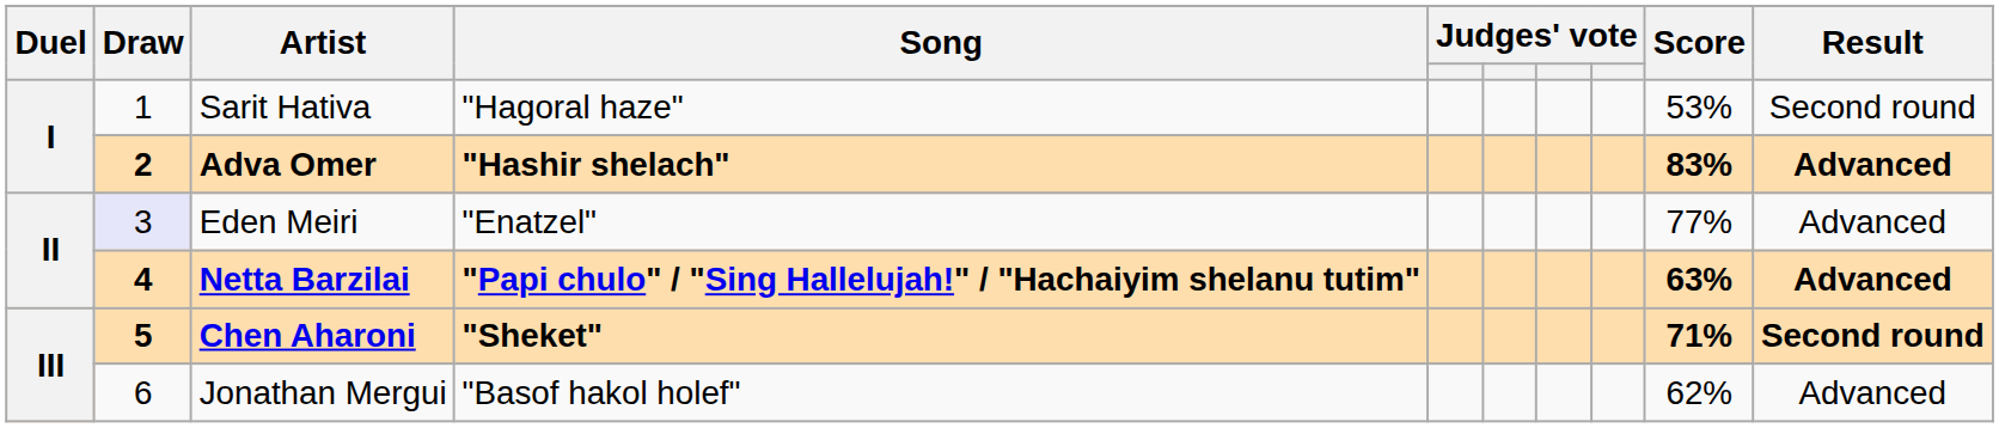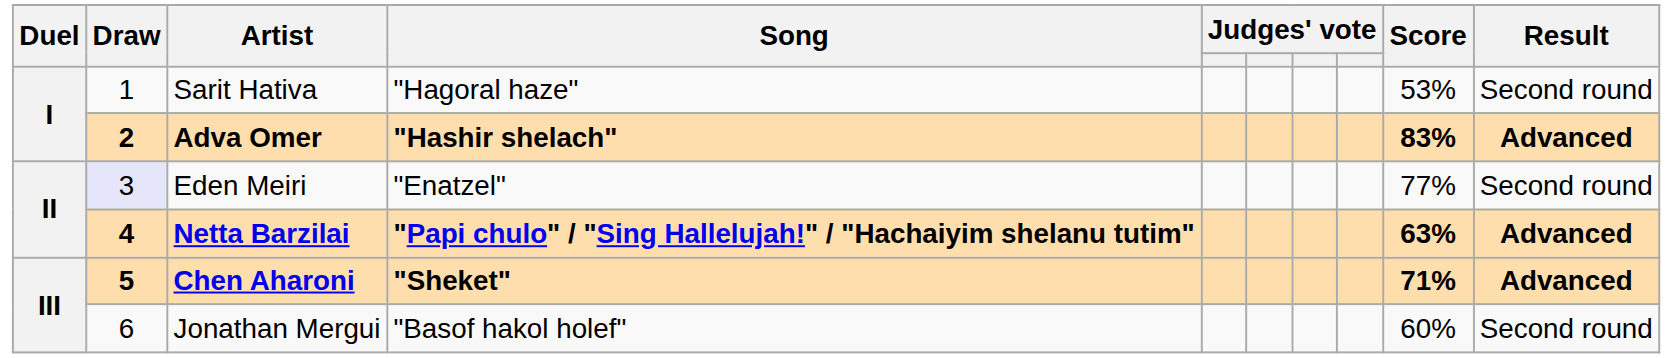 <table class="sortable wikitable" style="margin: 1em auto 1em auto; text-align:center; font-size:90%; line-height:18px;">
 <tr>
 </tr>
 <tr>
 <th rowspan="2" class="unsortable">Duel</th>
 <th rowspan="2">Draw</th>
 <th rowspan="2">Artist</th>
 <th rowspan="2">Song</th>
 <th colspan="4" class="unsortable">Judges' vote</th>
 <th rowspan="2">Score</th>
 <th rowspan="2">Result</th>
 </tr>
 <tr>
 <th class="unsortable"></th>
 <th class="unsortable"></th>
 <th class="unsortable"></th>
 <th class="unsortable"></th>
 </tr>
 <tr>
 <th rowspan="2">I</th>
 <td>1</td>
 <td align="left">Sarit Hativa</td>
 <td align="left">"Hagoral haze"</td>
 <td></td>
 <td></td>
 <td></td>
 <td></td>
 <td>53%</td>
 <td>Second round</td>
 </tr>
 <tr style="font-weight:bold; background:#FFDEAD;">
 <td>2</td>
 <td align="left">Adva Omer</td>
 <td align="left">"Hashir shelach"</td>
 <td></td>
 <td></td>
 <td></td>
 <td></td>
 <td>83%</td>
 <td>Advanced</td>
 </tr>
 <tr>
 <th rowspan="2">II</th>
 <td style="background: lavender;">3</td>
 <td align="left">Eden Meiri</td>
 <td align="left">"Enatzel"</td>
 <td></td>
 <td></td>
 <td></td>
 <td></td>
 <td>77%</td>
-<td>Advanced</td>
+<td>Second round</td>
 </tr>
 <tr style="font-weight:bold; background:#FFDEAD;">
 <td>4</td>
 <td align="left"><a href='#'>Netta Barzilai</a></td>
 <td align="left">"<a href='#'>Papi chulo</a>" / "<a href='#'>Sing Hallelujah!</a>" / "Hachaiyim shelanu tutim"</td>
 <td></td>
 <td></td>
 <td></td>
 <td></td>
 <td>63%</td>
 <td>Advanced</td>
 </tr>
 <tr style="font-weight:bold; background:#FFDEAD;">
 <th rowspan="2">III</th>
 <td>5</td>
 <td align="left"><a href='#'>Chen Aharoni</a></td>
 <td align="left">"Sheket"</td>
 <td></td>
 <td></td>
 <td></td>
 <td></td>
 <td>71%</td>
-<td>Second round</td>
+<td>Advanced</td>
 </tr>
 <tr>
 <td>6</td>
 <td align="left">Jonathan Mergui</td>
 <td align="left">"Basof hakol holef"</td>
 <td></td>
 <td></td>
 <td></td>
 <td></td>
-<td>62%</td>
-<td>Advanced</td>
+<td>60%</td>
+<td>Second round</td>
 </tr>
 </table>
